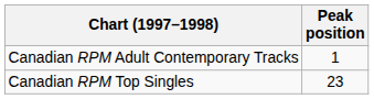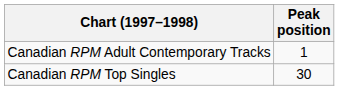 <table class="wikitable" border="1">
 <tr>
 <th>Chart (1997–1998)</th>
 <th>Peak<br>position</th>
 </tr>
 <tr>
 <td>Canadian <em>RPM</em> Adult Contemporary Tracks</td>
 <td align="center">1</td>
 </tr>
 <tr>
 <td>Canadian <em>RPM</em> Top Singles</td>
-<td align="center">23</td>
+<td align="center">30</td>
 </tr>
 </table>
